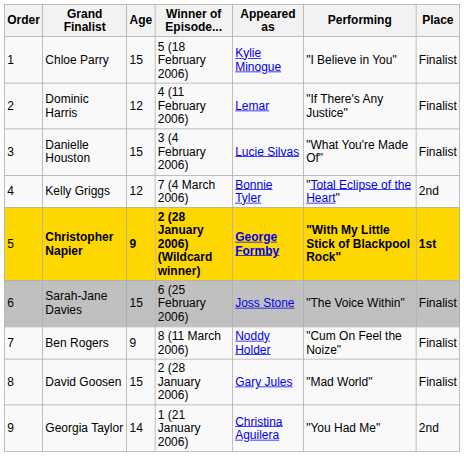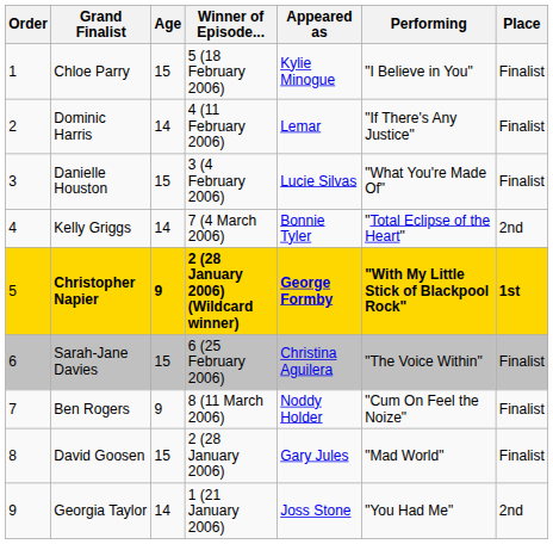 <table class="wikitable sortable">
 <tr>
 <th>Order</th>
 <th>Grand Finalist</th>
 <th>Age</th>
 <th>Winner of Episode...</th>
 <th>Appeared as</th>
 <th>Performing</th>
 <th>Place</th>
 </tr>
 <tr>
 <td>1</td>
 <td>Chloe Parry</td>
 <td>15</td>
 <td>5 (18 February 2006)</td>
 <td><a href='#'>Kylie Minogue</a></td>
 <td>"I Believe in You"</td>
 <td>Finalist</td>
 </tr>
 <tr>
 <td>2</td>
 <td>Dominic Harris</td>
-<td>12</td>
+<td>14</td>
 <td>4 (11 February 2006)</td>
 <td><a href='#'>Lemar</a></td>
 <td>"If There's Any Justice"</td>
 <td>Finalist</td>
 </tr>
 <tr>
 <td>3</td>
 <td>Danielle Houston</td>
 <td>15</td>
 <td>3 (4 February 2006)</td>
 <td><a href='#'>Lucie Silvas</a></td>
 <td>"What You're Made Of"</td>
 <td>Finalist</td>
 </tr>
 <tr>
 <td>4</td>
 <td>Kelly Griggs</td>
-<td>12</td>
+<td>14</td>
 <td>7 (4 March 2006)</td>
 <td><a href='#'>Bonnie Tyler</a></td>
 <td>"<a href='#'>Total Eclipse of the Heart</a>"</td>
 <td>2nd</td>
 </tr>
 <tr style="background:gold;">
 <td>5</td>
 <td><strong>Christopher Napier</strong></td>
 <td><strong>9</strong></td>
 <td><strong>2 (28 January 2006)<br>(Wildcard winner)</strong></td>
 <td><strong><a href='#'>George Formby</a></strong></td>
 <td><strong>"With My Little Stick of Blackpool Rock"</strong></td>
 <td><strong>1st</strong></td>
 </tr>
 <tr style="background:silver;">
 <td>6</td>
 <td>Sarah-Jane Davies</td>
 <td>15</td>
 <td>6 (25 February 2006)</td>
-<td><a href='#'>Joss Stone</a></td>
+<td><a href='#'>Christina Aguilera</a></td>
 <td>"The Voice Within"</td>
 <td>Finalist</td>
 </tr>
 <tr>
 <td>7</td>
 <td>Ben Rogers</td>
 <td>9</td>
 <td>8 (11 March 2006)</td>
 <td><a href='#'>Noddy Holder</a></td>
 <td>"Cum On Feel the Noize"</td>
 <td>Finalist</td>
 </tr>
 <tr>
 <td>8</td>
 <td>David Goosen</td>
 <td>15</td>
 <td>2 (28 January 2006)</td>
 <td><a href='#'>Gary Jules</a></td>
 <td>"Mad World"</td>
 <td>Finalist</td>
 </tr>
 <tr>
 <td>9</td>
 <td>Georgia Taylor</td>
 <td>14</td>
 <td>1 (21 January 2006)</td>
-<td><a href='#'>Christina Aguilera</a></td>
+<td><a href='#'>Joss Stone</a></td>
 <td>"You Had Me"</td>
 <td>2nd</td>
 </tr>
 </table>
